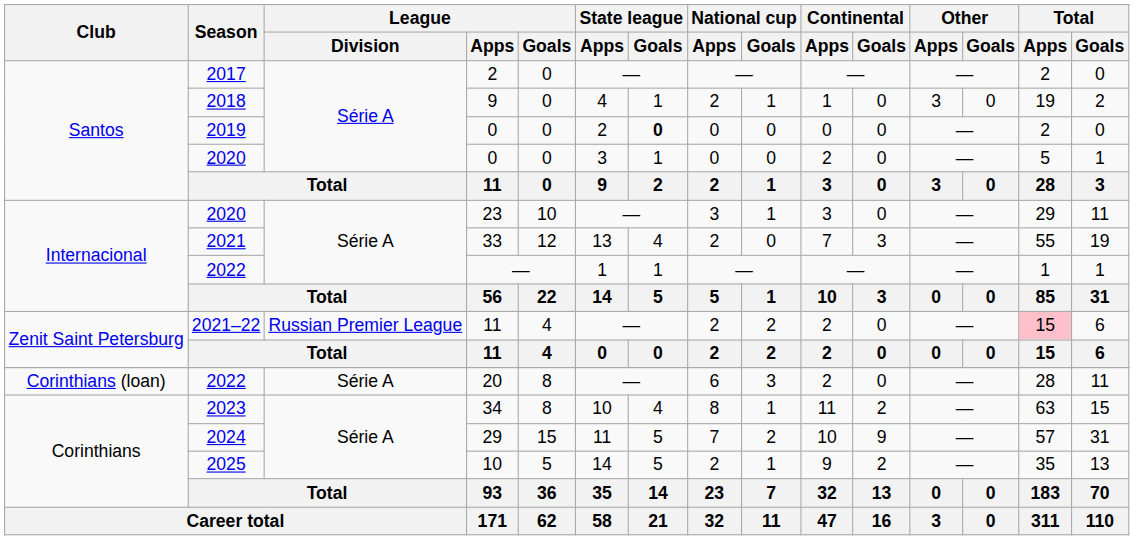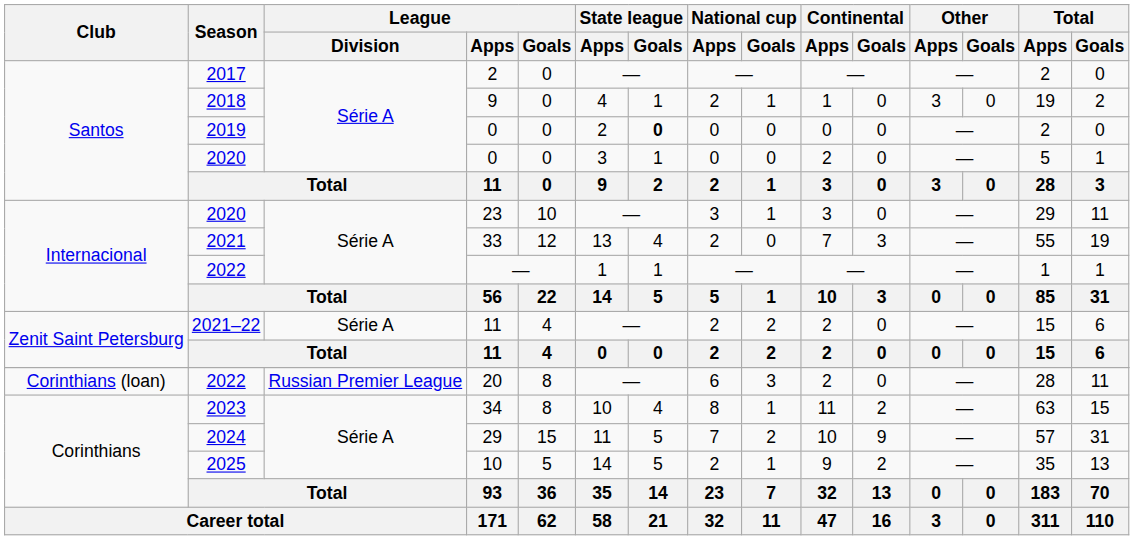 <table class="wikitable" style="text-align: center;">
 <tr>
 <th rowspan="2">Club</th>
 <th rowspan="2">Season</th>
 <th colspan="3">League</th>
 <th colspan="2">State league</th>
 <th colspan="2">National cup</th>
 <th colspan="2">Continental</th>
 <th colspan="2">Other</th>
 <th colspan="2">Total</th>
 </tr>
 <tr>
 <th>Division</th>
 <th>Apps</th>
 <th>Goals</th>
 <th>Apps</th>
 <th>Goals</th>
 <th>Apps</th>
 <th>Goals</th>
 <th>Apps</th>
 <th>Goals</th>
 <th>Apps</th>
 <th>Goals</th>
 <th>Apps</th>
 <th>Goals</th>
 </tr>
 <tr>
 <td rowspan="5" valign="center"><a href='#'>Santos</a></td>
 <td><a href='#'>2017</a></td>
 <td rowspan="4"><a href='#'>Série A</a></td>
 <td>2</td>
 <td>0</td>
 <td colspan="2">—</td>
 <td colspan="2">—</td>
 <td colspan="2">—</td>
 <td colspan="2">—</td>
 <td>2</td>
 <td>0</td>
 </tr>
 <tr>
 <td><a href='#'>2018</a></td>
 <td>9</td>
 <td>0</td>
 <td>4</td>
 <td>1</td>
 <td>2</td>
 <td>1</td>
 <td>1</td>
 <td>0</td>
 <td>3</td>
 <td>0</td>
 <td>19</td>
 <td>2</td>
 </tr>
 <tr>
 <td><a href='#'>2019</a></td>
 <td>0</td>
 <td>0</td>
 <td>2</td>
 <td><strong>0</strong></td>
 <td>0</td>
 <td>0</td>
 <td>0</td>
 <td>0</td>
 <td colspan="2">—</td>
 <td>2</td>
 <td>0</td>
 </tr>
 <tr>
 <td><a href='#'>2020</a></td>
 <td>0</td>
 <td>0</td>
 <td>3</td>
 <td>1</td>
 <td>0</td>
 <td>0</td>
 <td>2</td>
 <td>0</td>
 <td colspan="2">—</td>
 <td>5</td>
 <td>1</td>
 </tr>
 <tr>
 <th colspan="2">Total</th>
 <th>11</th>
 <th>0</th>
 <th>9</th>
 <th>2</th>
 <th>2</th>
 <th>1</th>
 <th>3</th>
 <th>0</th>
 <th>3</th>
 <th>0</th>
 <th>28</th>
 <th>3</th>
 </tr>
 <tr>
 <td rowspan="4" valign="center"><a href='#'>Internacional</a></td>
 <td><a href='#'>2020</a></td>
 <td rowspan="3">Série A</td>
 <td>23</td>
 <td>10</td>
 <td colspan="2">—</td>
 <td>3</td>
 <td>1</td>
 <td>3</td>
 <td>0</td>
 <td colspan="2">—</td>
 <td>29</td>
 <td>11</td>
 </tr>
 <tr>
 <td><a href='#'>2021</a></td>
 <td>33</td>
 <td>12</td>
 <td>13</td>
 <td>4</td>
 <td>2</td>
 <td>0</td>
 <td>7</td>
 <td>3</td>
 <td colspan="2">—</td>
 <td>55</td>
 <td>19</td>
 </tr>
 <tr>
 <td><a href='#'>2022</a></td>
 <td colspan="2">—</td>
 <td>1</td>
 <td>1</td>
 <td colspan="2">—</td>
 <td colspan="2">—</td>
 <td colspan="2">—</td>
 <td>1</td>
 <td>1</td>
 </tr>
 <tr>
 <th colspan="2">Total</th>
 <th>56</th>
 <th>22</th>
 <th>14</th>
 <th>5</th>
 <th>5</th>
 <th>1</th>
 <th>10</th>
 <th>3</th>
 <th>0</th>
 <th>0</th>
 <th>85</th>
 <th>31</th>
 </tr>
 <tr>
 <td rowspan="2"><a href='#'>Zenit Saint Petersburg</a></td>
 <td><a href='#'>2021–22</a></td>
-<td><a href='#'>Russian Premier League</a></td>
+<td>Série A</td>
 <td>11</td>
 <td>4</td>
 <td colspan="2">—</td>
 <td>2</td>
 <td>2</td>
 <td>2</td>
 <td>0</td>
 <td colspan="2">—</td>
-<td style="background: pink;">15</td>
+<td>15</td>
 <td>6</td>
 </tr>
 <tr>
 <th colspan="2">Total</th>
 <th>11</th>
 <th>4</th>
 <th>0</th>
 <th>0</th>
 <th>2</th>
 <th>2</th>
 <th>2</th>
 <th>0</th>
 <th>0</th>
 <th>0</th>
 <th>15</th>
 <th>6</th>
 </tr>
 <tr>
 </tr>
 <tr>
 <td><a href='#'>Corinthians</a> (loan)</td>
 <td><a href='#'>2022</a></td>
-<td>Série A</td>
+<td><a href='#'>Russian Premier League</a></td>
 <td>20</td>
 <td>8</td>
 <td colspan="2">—</td>
 <td>6</td>
 <td>3</td>
 <td>2</td>
 <td>0</td>
 <td colspan="2">—</td>
 <td>28</td>
 <td>11</td>
 </tr>
 <tr>
 <td rowspan="4">Corinthians</td>
 <td><a href='#'>2023</a></td>
 <td rowspan="3">Série A</td>
 <td>34</td>
 <td>8</td>
 <td>10</td>
 <td>4</td>
 <td>8</td>
 <td>1</td>
 <td>11</td>
 <td>2</td>
 <td colspan="2">—</td>
 <td>63</td>
 <td>15</td>
 </tr>
 <tr>
 <td><a href='#'>2024</a></td>
 <td>29</td>
 <td>15</td>
 <td>11</td>
 <td>5</td>
 <td>7</td>
 <td>2</td>
 <td>10</td>
 <td>9</td>
 <td colspan="2">—</td>
 <td>57</td>
 <td>31</td>
 </tr>
 <tr>
 <td><a href='#'>2025</a></td>
 <td>10</td>
 <td>5</td>
 <td>14</td>
 <td>5</td>
 <td>2</td>
 <td>1</td>
 <td>9</td>
 <td>2</td>
 <td colspan="2">—</td>
 <td>35</td>
 <td>13</td>
 </tr>
 <tr>
 <th colspan="2">Total</th>
 <th>93</th>
 <th>36</th>
 <th>35</th>
 <th>14</th>
 <th>23</th>
 <th>7</th>
 <th>32</th>
 <th>13</th>
 <th>0</th>
 <th>0</th>
 <th>183</th>
 <th>70</th>
 </tr>
 <tr>
 <th colspan="3">Career total</th>
 <th>171</th>
 <th>62</th>
 <th>58</th>
 <th>21</th>
 <th>32</th>
 <th>11</th>
 <th>47</th>
 <th>16</th>
 <th>3</th>
 <th>0</th>
 <th>311</th>
 <th>110</th>
 </tr>
 </table>
